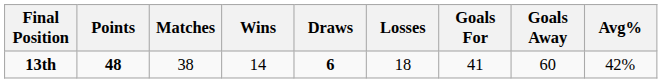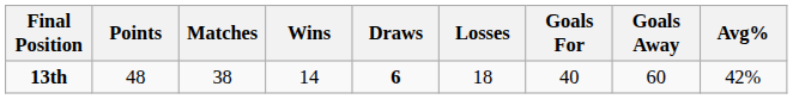 <table class="wikitable" style="font-size: 95%; text-align: center;">
 <tr>
 <th width=60>Final Position</th>
 <th width=60>Points</th>
 <th width=60>Matches</th>
 <th width=60>Wins</th>
 <th width=60>Draws</th>
 <th width=60>Losses</th>
 <th width=60>Goals For</th>
 <th width=60>Goals Away</th>
 <th width=60>Avg%</th>
 </tr>
 <tr>
 <td><strong>13th</strong></td>
-<td><strong>48</strong></td>
+<td>48</td>
 <td>38</td>
 <td>14</td>
 <td><strong>6</strong></td>
 <td>18</td>
-<td>41</td>
+<td>40</td>
 <td>60</td>
 <td>42%</td>
 </tr>
 </table>
